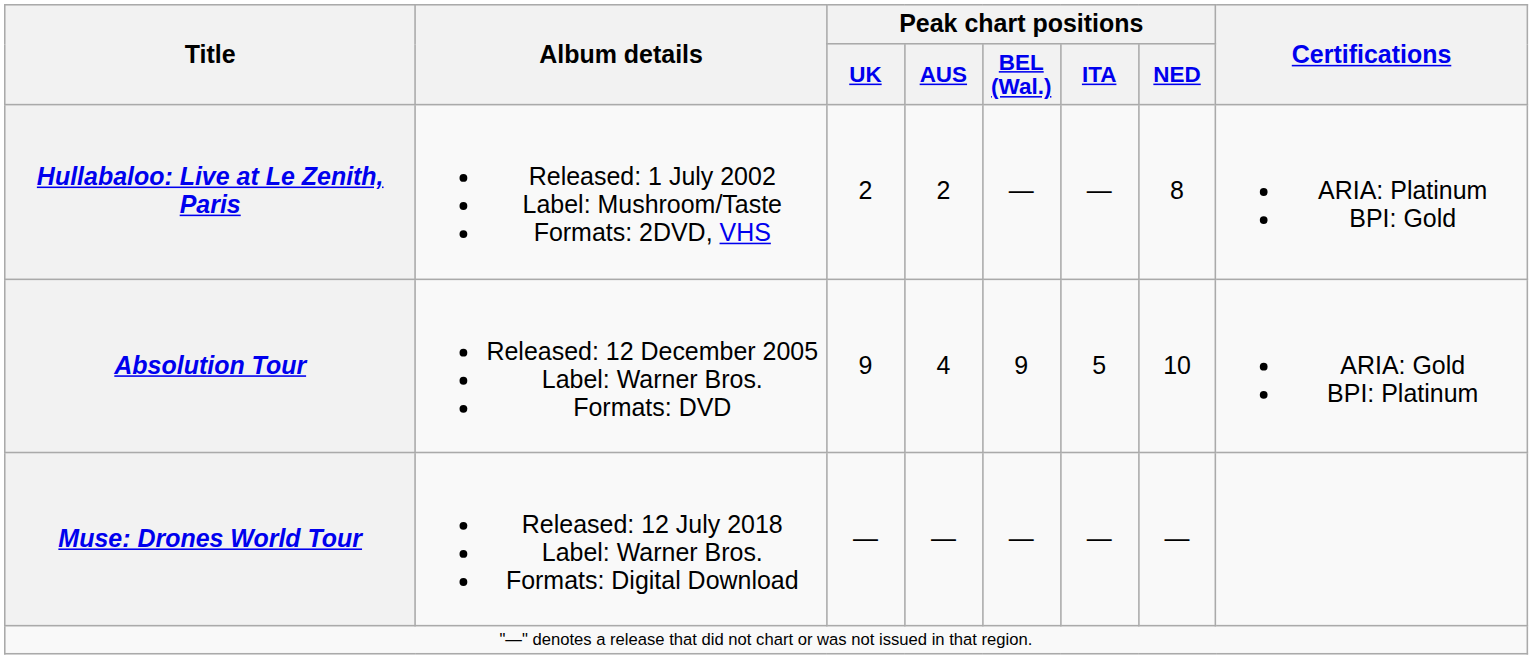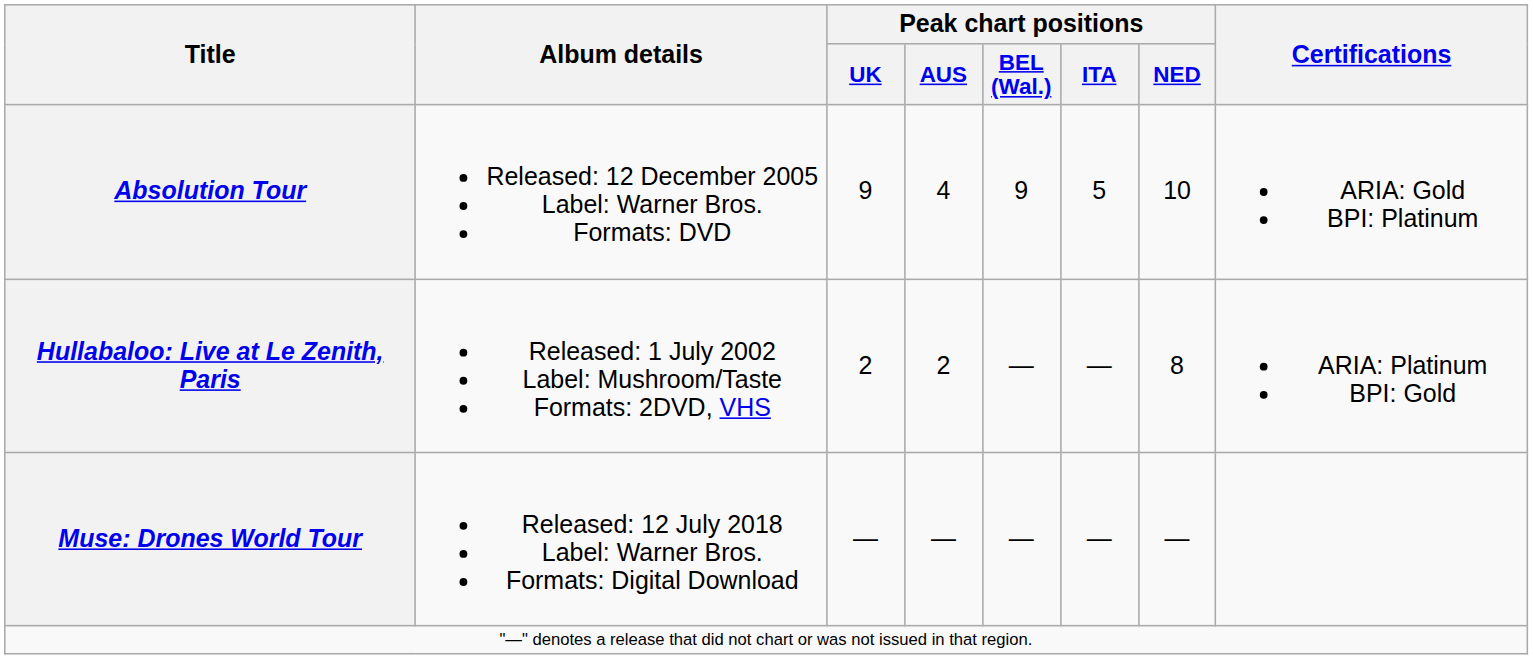 <table class="wikitable plainrowheaders" style="text-align:center;">
 <tr>
 <th scope="col" rowspan="2" style="width:16em;">Title</th>
 <th scope="col" rowspan="2" style="width:16em;">Album details</th>
 <th scope="col" colspan="5">Peak chart positions</th>
 <th scope="col" rowspan="2" style="width:12em;"><a href='#'>Certifications</a></th>
 </tr>
 <tr>
 <th scope="col" style="width:3em;font-size:90%;"><a href='#'>UK</a><br></th>
 <th scope="col" style="width:3em;font-size:90%;"><a href='#'>AUS</a><br></th>
 <th scope="col" style="width:3em;font-size:90%;"><a href='#'>BEL<br>(Wal.)</a><br></th>
 <th scope="col" style="width:3em;font-size:90%;"><a href='#'>ITA</a><br></th>
 <th scope="col" style="width:3em;font-size:90%;"><a href='#'>NED</a><br></th>
 </tr>
 <tr>
+<th scope="row"><em><a href='#'>Absolution Tour</a></em></th>
+<td><br><ul><li>Released: 12 December 2005</li><li>Label: Warner Bros.</li><li>Formats: DVD</li></ul></td>
+<td>9</td>
+<td>4</td>
+<td>9</td>
+<td>5</td>
+<td>10</td>
+<td><br><ul><li>ARIA: Gold</li><li>BPI: Platinum</li></ul></td>
+</tr>
+<tr>
 <th scope="row"><em><a href='#'>Hullabaloo: Live at Le Zenith, Paris</a></em></th>
 <td><br><ul><li>Released: 1 July 2002</li><li>Label: Mushroom/Taste</li><li>Formats: 2DVD, <a href='#'>VHS</a></li></ul></td>
 <td>2</td>
 <td>2</td>
 <td>—</td>
 <td>—</td>
 <td>8</td>
 <td><br><ul><li>ARIA: Platinum</li><li>BPI: Gold</li></ul></td>
-</tr>
-<tr>
-<th scope="row"><em><a href='#'>Absolution Tour</a></em></th>
-<td><br><ul><li>Released: 12 December 2005</li><li>Label: Warner Bros.</li><li>Formats: DVD</li></ul></td>
-<td>9</td>
-<td>4</td>
-<td>9</td>
-<td>5</td>
-<td>10</td>
-<td><br><ul><li>ARIA: Gold</li><li>BPI: Platinum</li></ul></td>
 </tr>
 <tr>
 <th scope="row"><em><a href='#'>Muse: Drones World Tour</a></em></th>
 <td><br><ul><li>Released: 12 July 2018</li><li>Label: Warner Bros.</li><li>Formats: Digital Download</li></ul></td>
 <td>—</td>
 <td>—</td>
 <td>—</td>
 <td>—</td>
 <td>—</td>
 <td></td>
 </tr>
 <tr>
 <td align="center" colspan="8" style="font-size: 8pt">"—" denotes a release that did not chart or was not issued in that region.</td>
 </tr>
 </table>
